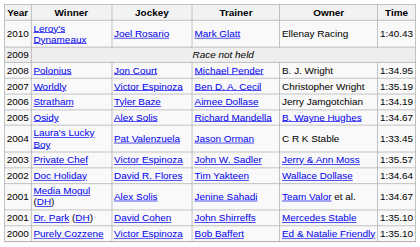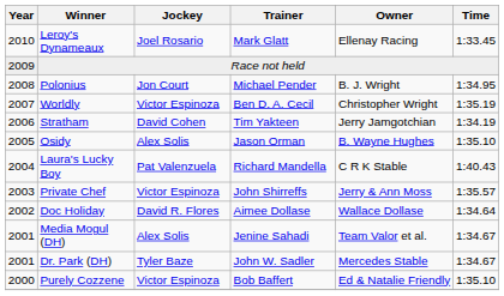 <table class="wikitable sortable" style="font-size:90%">
 <tr>
 <th style="width:30px">Year<br></th>
 <th style="width:110px">Winner<br></th>
 <th style="width:110px">Jockey<br></th>
 <th style="width:120px">Trainer<br></th>
 <th>Owner<br></th>
 <th style="width:25px">Time<br></th>
 </tr>
 <tr>
 <td align=center>2010</td>
 <td><a href='#'>Leroy's Dynameaux</a></td>
 <td><a href='#'>Joel Rosario</a></td>
 <td><a href='#'>Mark Glatt</a></td>
 <td>Ellenay Racing</td>
-<td>1:40.43</td>
+<td>1:33.45</td>
 </tr>
 <tr bgcolor="#eeeeee">
 <td align=center>2009</td>
 <td align=center  colspan=6><em>Race not held</em></td>
 </tr>
 <tr>
 <td align=center>2008</td>
 <td><a href='#'>Polonius</a></td>
 <td><a href='#'>Jon Court</a></td>
 <td><a href='#'>Michael Pender</a></td>
 <td>B. J. Wright</td>
 <td>1:34.95</td>
 </tr>
 <tr>
 <td align=center>2007</td>
 <td><a href='#'>Worldly</a></td>
 <td><a href='#'>Victor Espinoza</a></td>
 <td><a href='#'>Ben D. A. Cecil</a></td>
 <td>Christopher Wright</td>
 <td>1:35.19</td>
 </tr>
 <tr>
 <td align=center>2006</td>
 <td><a href='#'>Stratham</a></td>
-<td><a href='#'>Tyler Baze</a></td>
-<td><a href='#'>Aimee Dollase</a></td>
+<td><a href='#'>David Cohen</a></td>
+<td><a href='#'>Tim Yakteen</a></td>
 <td>Jerry Jamgotchian</td>
 <td>1:34.19</td>
 </tr>
 <tr>
 <td align=center>2005</td>
 <td><a href='#'>Osidy</a></td>
 <td><a href='#'>Alex Solis</a></td>
-<td><a href='#'>Richard Mandella</a></td>
+<td><a href='#'>Jason Orman</a></td>
 <td><a href='#'>B. Wayne Hughes</a></td>
-<td>1:34.67</td>
+<td>1:35.10</td>
 </tr>
 <tr>
 <td align=center>2004</td>
 <td><a href='#'>Laura's Lucky Boy</a></td>
 <td><a href='#'>Pat Valenzuela</a></td>
-<td><a href='#'>Jason Orman</a></td>
+<td><a href='#'>Richard Mandella</a></td>
 <td>C R K Stable</td>
-<td>1:33.45</td>
+<td>1:40.43</td>
 </tr>
 <tr>
 <td align=center>2003</td>
 <td><a href='#'>Private Chef</a></td>
 <td><a href='#'>Victor Espinoza</a></td>
-<td><a href='#'>John W. Sadler</a></td>
+<td><a href='#'>John Shirreffs</a></td>
 <td><a href='#'>Jerry & Ann Moss</a></td>
 <td>1:35.57</td>
 </tr>
 <tr>
 <td align=center>2002</td>
 <td><a href='#'>Doc Holiday</a></td>
 <td><a href='#'>David R. Flores</a></td>
-<td><a href='#'>Tim Yakteen</a></td>
+<td><a href='#'>Aimee Dollase</a></td>
 <td><a href='#'>Wallace Dollase</a></td>
 <td>1:34.64</td>
 </tr>
 <tr>
 <td align=center>2001</td>
 <td><a href='#'>Media Mogul</a> (<a href='#'>DH</a>)</td>
 <td><a href='#'>Alex Solis</a></td>
 <td><a href='#'>Jenine Sahadi</a></td>
 <td><a href='#'>Team Valor</a> et al.</td>
 <td>1:34.67</td>
 </tr>
 <tr>
 <td align=center>2001</td>
 <td><a href='#'>Dr. Park</a> (<a href='#'>DH</a>)</td>
-<td><a href='#'>David Cohen</a></td>
-<td><a href='#'>John Shirreffs</a></td>
+<td><a href='#'>Tyler Baze</a></td>
+<td><a href='#'>John W. Sadler</a></td>
 <td><a href='#'>Mercedes Stable</a></td>
-<td>1:35.10</td>
+<td>1:34.67</td>
 </tr>
 <tr>
 <td align=center>2000</td>
 <td><a href='#'>Purely Cozzene</a></td>
 <td><a href='#'>Victor Espinoza</a></td>
 <td><a href='#'>Bob Baffert</a></td>
 <td><a href='#'>Ed & Natalie Friendly</a></td>
 <td>1:35.10</td>
 </tr>
 <tr>
 </tr>
 </table>
